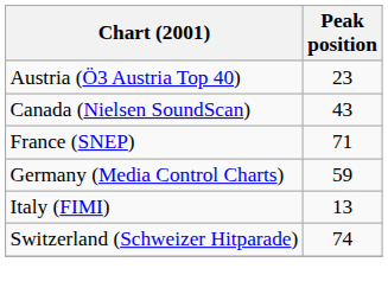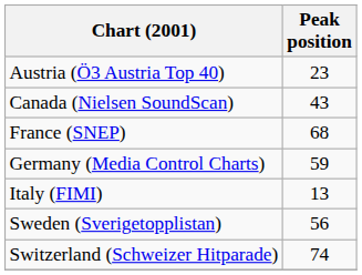 <table class="wikitable sortable">
 <tr>
 <th align="left">Chart (2001)</th>
 <th align="center">Peak<br>position</th>
 </tr>
 <tr>
 <td align="left">Austria (<a href='#'>Ö3 Austria Top 40</a>)</td>
 <td align="center">23</td>
 </tr>
 <tr>
 <td align="left">Canada (<a href='#'>Nielsen SoundScan</a>)</td>
 <td align="center">43</td>
 </tr>
 <tr>
 <td align="left">France (<a href='#'>SNEP</a>)</td>
-<td align="center">71</td>
+<td align="center">68</td>
 </tr>
 <tr>
 <td align="left">Germany (<a href='#'>Media Control Charts</a>)</td>
 <td align="center">59</td>
 </tr>
 <tr>
 <td align="left">Italy (<a href='#'>FIMI</a>)</td>
 <td align="center">13</td>
 </tr>
 <tr>
+<td align="left">Sweden (<a href='#'>Sverigetopplistan</a>)</td>
+<td align="center">56</td>
+</tr>
+<tr>
 <td align="left">Switzerland (<a href='#'>Schweizer Hitparade</a>)</td>
 <td align="center">74</td>
 </tr>
 <tr>
 </tr>
 </table>
